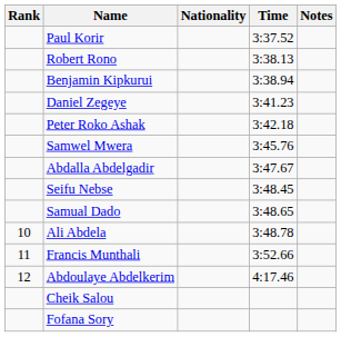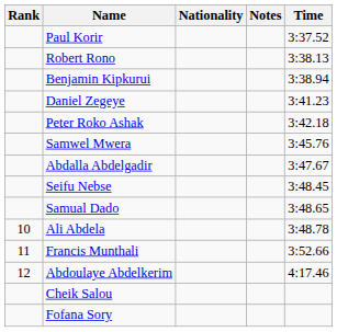 <table class="wikitable sortable" style="text-align:center">
 <tr>
 <th>Rank</th>
 <th>Name</th>
 <th>Nationality</th>
+<th>Notes</th>
 <th>Time</th>
-<th>Notes</th>
 </tr>
 <tr>
 <td></td>
 <td align=left><a href='#'>Paul Korir</a></td>
 <td align=left></td>
+<td></td>
 <td>3:37.52</td>
-<td></td>
 </tr>
 <tr>
 <td></td>
 <td align=left><a href='#'>Robert Rono</a></td>
 <td align=left></td>
+<td></td>
 <td>3:38.13</td>
-<td></td>
 </tr>
 <tr>
 <td></td>
 <td align=left><a href='#'>Benjamin Kipkurui</a></td>
 <td align=left></td>
+<td></td>
 <td>3:38.94</td>
-<td></td>
 </tr>
 <tr>
 <td></td>
 <td align=left><a href='#'>Daniel Zegeye</a></td>
 <td align=left></td>
+<td></td>
 <td>3:41.23</td>
-<td></td>
 </tr>
 <tr>
 <td></td>
 <td align=left><a href='#'>Peter Roko Ashak</a></td>
 <td align=left></td>
+<td></td>
 <td>3:42.18</td>
-<td></td>
 </tr>
 <tr>
 <td></td>
 <td align=left><a href='#'>Samwel Mwera</a></td>
 <td align=left></td>
+<td></td>
 <td>3:45.76</td>
-<td></td>
 </tr>
 <tr>
 <td></td>
 <td align=left><a href='#'>Abdalla Abdelgadir</a></td>
 <td align=left></td>
+<td></td>
 <td>3:47.67</td>
-<td></td>
 </tr>
 <tr>
 <td></td>
 <td align=left><a href='#'>Seifu Nebse</a></td>
 <td align=left></td>
+<td></td>
 <td>3:48.45</td>
-<td></td>
 </tr>
 <tr>
 <td></td>
 <td align=left><a href='#'>Samual Dado</a></td>
 <td align=left></td>
+<td></td>
 <td>3:48.65</td>
-<td></td>
 </tr>
 <tr>
 <td>10</td>
 <td align=left><a href='#'>Ali Abdela</a></td>
 <td align=left></td>
+<td></td>
 <td>3:48.78</td>
-<td></td>
 </tr>
 <tr>
 <td>11</td>
 <td align=left><a href='#'>Francis Munthali</a></td>
 <td align=left></td>
+<td></td>
 <td>3:52.66</td>
-<td></td>
 </tr>
 <tr>
 <td>12</td>
 <td align=left><a href='#'>Abdoulaye Abdelkerim</a></td>
 <td align=left></td>
+<td></td>
 <td>4:17.46</td>
-<td></td>
 </tr>
 <tr>
 <td></td>
 <td align=left><a href='#'>Cheik Salou</a></td>
 <td align=left></td>
 <td></td>
 <td></td>
 </tr>
 <tr>
 <td></td>
 <td align=left><a href='#'>Fofana Sory</a></td>
 <td align=left></td>
 <td></td>
 <td></td>
 </tr>
 </table>
